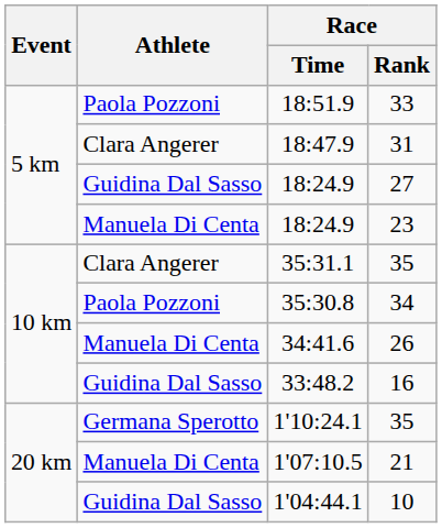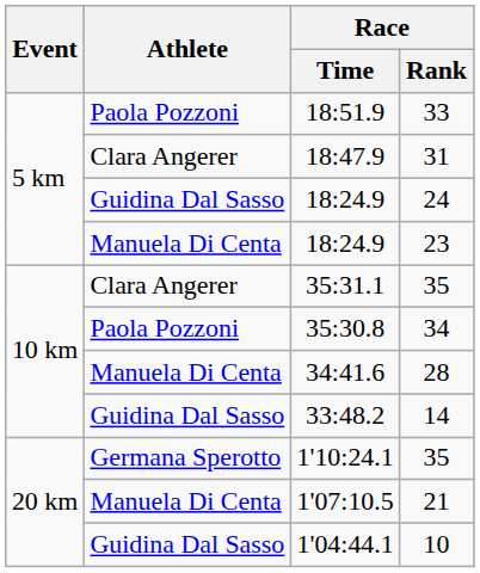 <table class="wikitable" border="1" style="font-size:90%">
 <tr>
 <th rowspan=2>Event</th>
 <th rowspan=2>Athlete</th>
 <th colspan=2>Race</th>
 </tr>
 <tr>
 <th>Time</th>
 <th>Rank</th>
 </tr>
 <tr>
 <td rowspan=4>5 km</td>
 <td><a href='#'>Paola Pozzoni</a></td>
 <td align=center>18:51.9</td>
 <td align=center>33</td>
 </tr>
 <tr>
 <td>Clara Angerer</td>
 <td align=center>18:47.9</td>
 <td align=center>31</td>
 </tr>
 <tr>
 <td><a href='#'>Guidina Dal Sasso</a></td>
 <td align=center>18:24.9</td>
-<td align=center>27</td>
+<td align=center>24</td>
 </tr>
 <tr>
 <td><a href='#'>Manuela Di Centa</a></td>
 <td align=center>18:24.9</td>
 <td align=center>23</td>
 </tr>
 <tr>
 <td rowspan=4>10 km</td>
 <td>Clara Angerer</td>
 <td align=center>35:31.1</td>
 <td align=center>35</td>
 </tr>
 <tr>
 <td><a href='#'>Paola Pozzoni</a></td>
 <td align=center>35:30.8</td>
 <td align=center>34</td>
 </tr>
 <tr>
 <td><a href='#'>Manuela Di Centa</a></td>
 <td align=center>34:41.6</td>
-<td align=center>26</td>
+<td align=center>28</td>
 </tr>
 <tr>
 <td><a href='#'>Guidina Dal Sasso</a></td>
 <td align=center>33:48.2</td>
-<td align=center>16</td>
+<td align=center>14</td>
 </tr>
 <tr>
 <td rowspan=3>20 km</td>
 <td><a href='#'>Germana Sperotto</a></td>
 <td align=center>1'10:24.1</td>
 <td align=center>35</td>
 </tr>
 <tr>
 <td><a href='#'>Manuela Di Centa</a></td>
 <td align=center>1'07:10.5</td>
 <td align=center>21</td>
 </tr>
 <tr>
 <td><a href='#'>Guidina Dal Sasso</a></td>
 <td align=center>1'04:44.1</td>
 <td align=center>10</td>
 </tr>
 </table>
